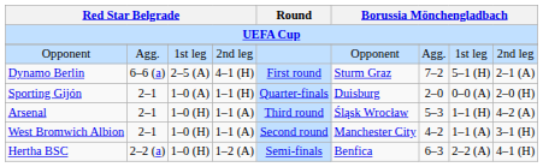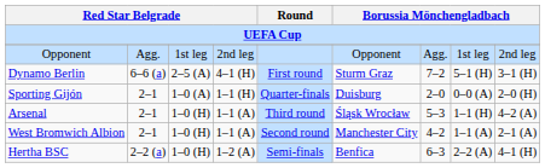 <table class="wikitable" style="text-align:center">
 <tr>
 <th colspan=4> <a href='#'>Red Star Belgrade</a></th>
 <th>Round</th>
 <th colspan=4> <a href='#'>Borussia Mönchengladbach</a></th>
 </tr>
 <tr bgcolor=#c1e0ff>
 <td colspan=9><strong><a href='#'>UEFA Cup</a></strong></td>
 </tr>
 <tr>
 </tr>
 <tr bgcolor=#c1e0ff>
 <td>Opponent</td>
 <td>Agg.</td>
 <td>1st leg</td>
 <td>2nd leg</td>
 <td></td>
 <td>Opponent</td>
 <td>Agg.</td>
 <td>1st leg</td>
 <td>2nd leg</td>
 </tr>
 <tr>
 <td align=left> <a href='#'>Dynamo Berlin</a></td>
 <td>6–6 (<a href='#'>a</a>)</td>
 <td>2–5 (A)</td>
 <td>4–1 (H)</td>
 <td style="background:#c1e0ff;"><a href='#'>First round</a></td>
 <td align=left> <a href='#'>Sturm Graz</a></td>
 <td>7–2</td>
 <td>5–1 (H)</td>
-<td>2–1 (A)</td>
+<td>3–1 (H)</td>
 </tr>
 <tr>
 <td align=left> <a href='#'>Sporting Gijón</a></td>
 <td>2–1</td>
 <td>1–0 (A)</td>
 <td>1–1 (H)</td>
 <td style="background:#c1e0ff;"><a href='#'>Quarter-finals</a></td>
 <td align=left> <a href='#'>Duisburg</a></td>
 <td>2–0 </td>
 <td>0–0 (A)</td>
 <td>2–0 (H)</td>
 </tr>
 <tr>
 <td align=left> <a href='#'>Arsenal</a></td>
 <td>2–1</td>
 <td>1–0 (H)</td>
 <td>1–1 (A)</td>
 <td style="background:#c1e0ff;"><a href='#'>Third round</a></td>
 <td align=left> <a href='#'>Śląsk Wrocław</a></td>
 <td>5–3</td>
 <td>1–1 (H)</td>
 <td>4–2 (A)</td>
 </tr>
 <tr>
 <td align=left> <a href='#'>West Bromwich Albion</a></td>
 <td>2–1</td>
 <td>1–0 (H)</td>
 <td>1–1 (A)</td>
 <td style="background:#c1e0ff;"><a href='#'>Second round</a></td>
 <td align=left> <a href='#'>Manchester City</a></td>
 <td>4–2</td>
 <td>1–1 (A)</td>
-<td>3–1 (H)</td>
+<td>2–1 (A)</td>
 </tr>
 <tr>
 <td align=left> <a href='#'>Hertha BSC</a></td>
 <td>2–2 (<a href='#'>a</a>)</td>
 <td>1–0 (H)</td>
 <td>1–2 (A)</td>
 <td style="background:#c1e0ff;"><a href='#'>Semi-finals</a></td>
 <td align=left> <a href='#'>Benfica</a></td>
 <td>6–3</td>
 <td>2–2 (A)</td>
 <td>4–1 (H)</td>
 </tr>
 </table>
